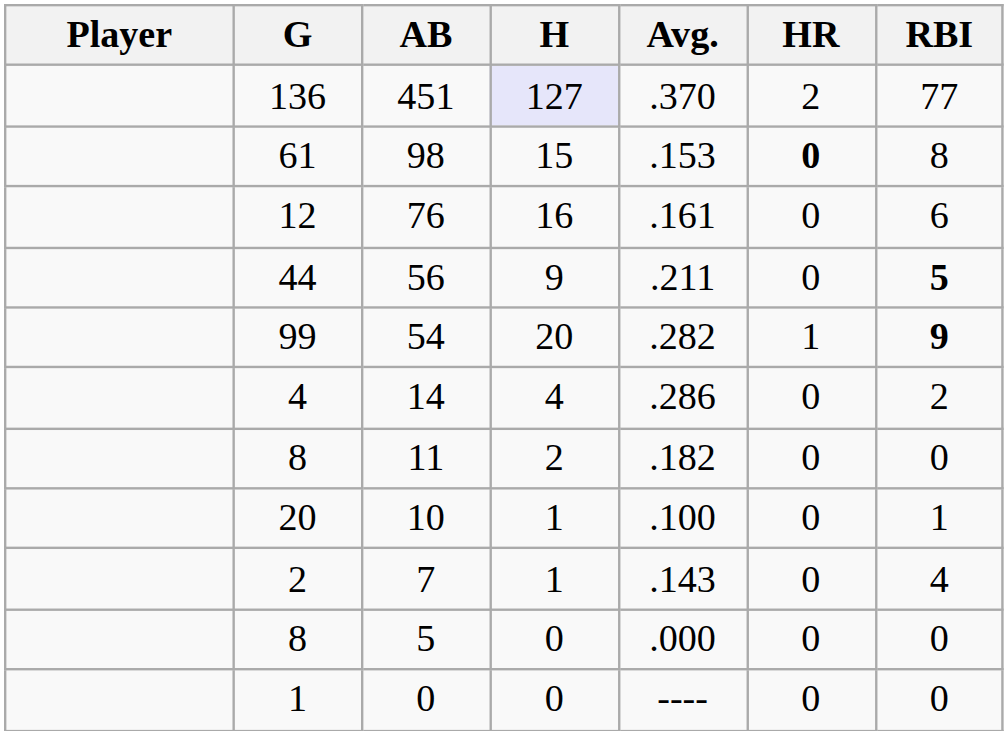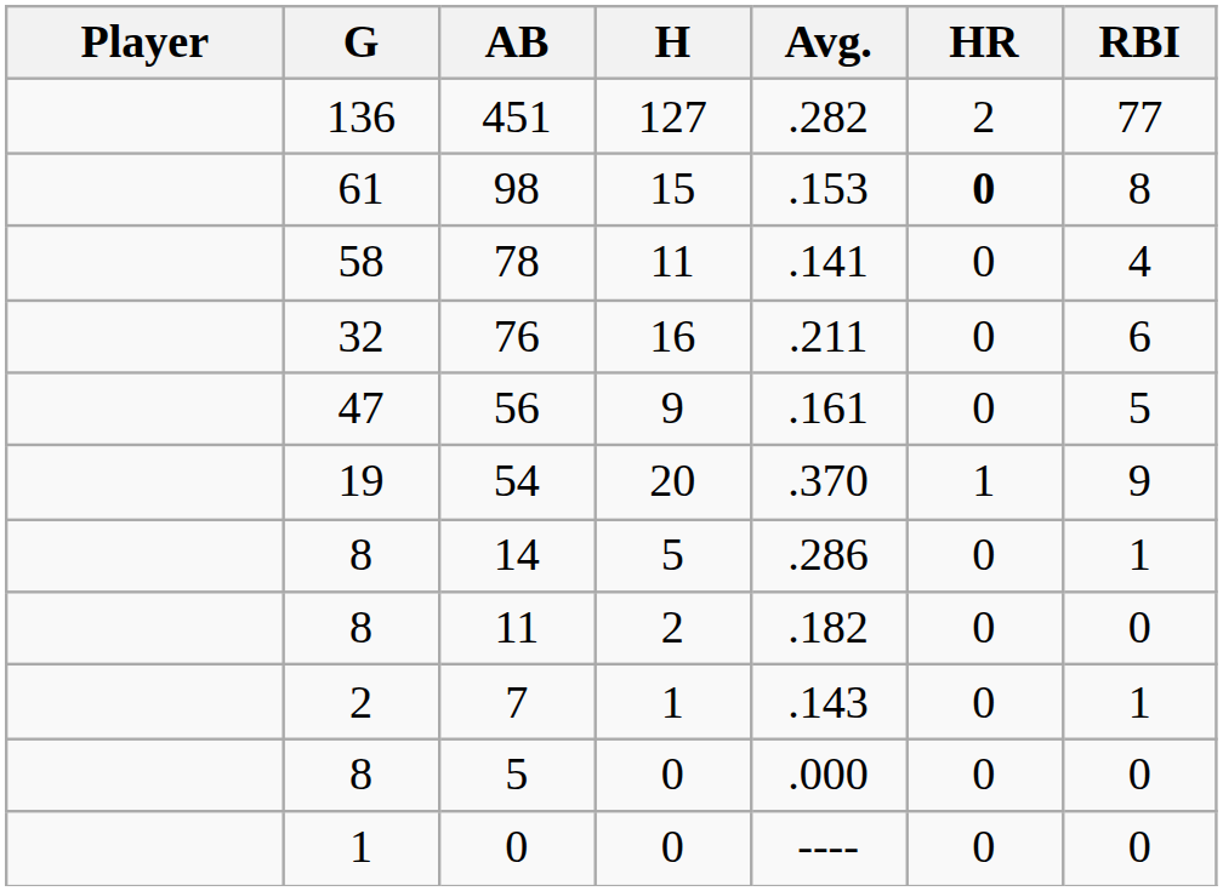 <table class="wikitable sortable">
 <tr>
 <th bgcolor="#DDDDFF" width="16%">Player</th>
 <th bgcolor="#DDDDFF" width="9%">G</th>
 <th bgcolor="#DDDDFF" width="9%">AB</th>
 <th bgcolor="#DDDDFF" width="9%">H</th>
 <th bgcolor="#DDDDFF" width="9%">Avg.</th>
 <th bgcolor="#DDDDFF" width="9%">HR</th>
 <th bgcolor="#DDDDFF" width="9%">RBI</th>
 </tr>
 <tr align="center">
 <td></td>
 <td>136</td>
 <td>451</td>
-<td style="background: lavender;">127</td>
-<td>.370</td>
+<td>127</td>
+<td>.282</td>
 <td>2</td>
 <td>77</td>
 </tr>
 <tr align="center">
 <td></td>
 <td>61</td>
 <td>98</td>
 <td>15</td>
 <td>.153</td>
 <td><strong>0</strong></td>
 <td>8</td>
 </tr>
 <tr align="center">
 <td></td>
-<td>12</td>
+<td>58</td>
+<td>78</td>
+<td>11</td>
+<td>.141</td>
+<td>0</td>
+<td>4</td>
+</tr>
+<tr align="center">
+<td></td>
+<td>32</td>
 <td>76</td>
 <td>16</td>
-<td>.161</td>
+<td>.211</td>
 <td>0</td>
 <td>6</td>
 </tr>
 <tr align="center">
 <td></td>
-<td>44</td>
+<td>47</td>
 <td>56</td>
 <td>9</td>
-<td>.211</td>
+<td>.161</td>
 <td>0</td>
-<td><strong>5</strong></td>
+<td>5</td>
 </tr>
 <tr align="center">
 <td></td>
-<td>99</td>
+<td>19</td>
 <td>54</td>
 <td>20</td>
-<td>.282</td>
+<td>.370</td>
 <td>1</td>
-<td><strong>9</strong></td>
+<td>9</td>
 </tr>
 <tr align="center">
 <td></td>
-<td>4</td>
+<td>8</td>
 <td>14</td>
-<td>4</td>
+<td>5</td>
 <td>.286</td>
 <td>0</td>
-<td>2</td>
+<td>1</td>
 </tr>
 <tr align="center">
 <td></td>
 <td>8</td>
 <td>11</td>
 <td>2</td>
 <td>.182</td>
 <td>0</td>
 <td>0</td>
 </tr>
 <tr align="center">
 <td></td>
-<td>20</td>
-<td>10</td>
-<td>1</td>
-<td>.100</td>
-<td>0</td>
-<td>1</td>
-</tr>
-<tr align="center">
-<td></td>
 <td>2</td>
 <td>7</td>
 <td>1</td>
 <td>.143</td>
 <td>0</td>
-<td>4</td>
+<td>1</td>
 </tr>
 <tr align="center">
 <td></td>
 <td>8</td>
 <td>5</td>
 <td>0</td>
 <td>.000</td>
 <td>0</td>
 <td>0</td>
 </tr>
 <tr align="center">
 <td></td>
 <td>1</td>
 <td>0</td>
 <td>0</td>
 <td>----</td>
 <td>0</td>
 <td>0</td>
 </tr>
 </table>
